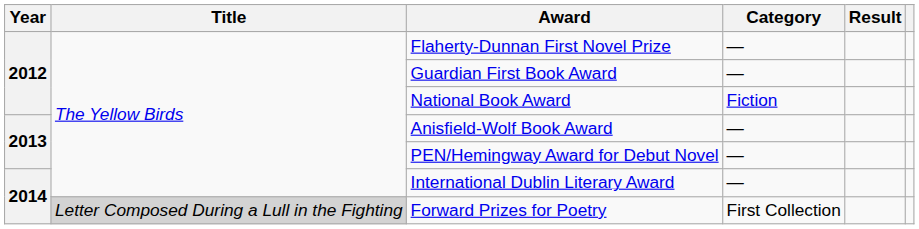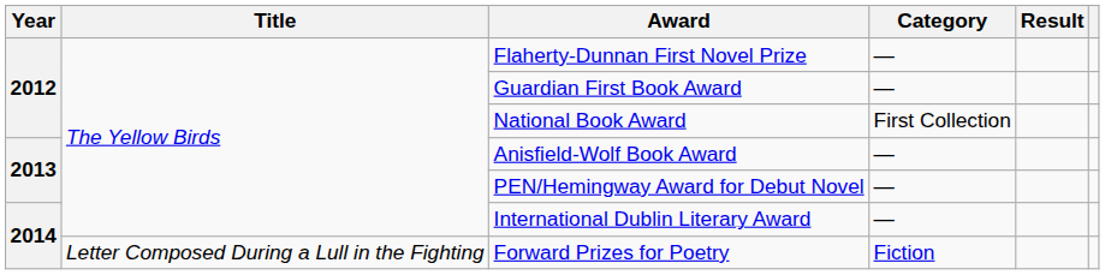 <table class="wikitable sortable">
 <tr>
 <th scope="col">Year</th>
 <th>Title</th>
 <th>Award</th>
 <th>Category</th>
 <th>Result</th>
 <th></th>
 </tr>
 <tr>
 <th rowspan="3">2012</th>
 <td rowspan="6"><em><a href='#'>The Yellow Birds</a></em></td>
 <td><a href='#'>Flaherty-Dunnan First Novel Prize</a></td>
 <td>—</td>
 <td></td>
 <td></td>
 </tr>
 <tr>
 <td><a href='#'>Guardian First Book Award</a></td>
 <td>—</td>
 <td></td>
 <td></td>
 </tr>
 <tr>
 <td><a href='#'>National Book Award</a></td>
-<td><a href='#'>Fiction</a></td>
+<td>First Collection</td>
 <td></td>
 <td></td>
 </tr>
 <tr>
 <th rowspan="2">2013</th>
 <td><a href='#'>Anisfield-Wolf Book Award</a></td>
 <td>—</td>
 <td></td>
 <td></td>
 </tr>
 <tr>
 <td><a href='#'>PEN/Hemingway Award for Debut Novel</a></td>
 <td>—</td>
 <td></td>
 <td></td>
 </tr>
 <tr>
 <th rowspan="2">2014</th>
 <td><a href='#'>International Dublin Literary Award</a></td>
 <td>—</td>
 <td></td>
 <td></td>
 </tr>
 <tr>
-<td style="background: lightgrey;"><em>Letter Composed During a Lull in the Fighting</em></td>
+<td><em>Letter Composed During a Lull in the Fighting</em></td>
 <td><a href='#'>Forward Prizes for Poetry</a></td>
-<td>First Collection</td>
+<td><a href='#'>Fiction</a></td>
 <td></td>
 <td></td>
 </tr>
 </table>
